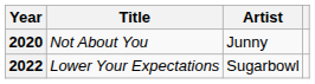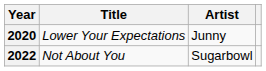 <table class="wikitable plainrowheaders">
 <tr>
 <th scope="col">Year</th>
 <th scope="col">Title</th>
 <th scope="col">Artist</th>
 <th scope="col" class="unsortable"></th>
 </tr>
 <tr>
 <th scope="row">2020</th>
-<td><em>Not About You</em></td>
+<td><em>Lower Your Expectations</em></td>
 <td>Junny</td>
 <td style="text-align:center"></td>
 </tr>
 <tr>
 <th scope="row">2022</th>
-<td><em>Lower Your Expectations</em></td>
+<td><em>Not About You</em></td>
 <td>Sugarbowl</td>
 <td style="text-align:center"></td>
 </tr>
 </table>
